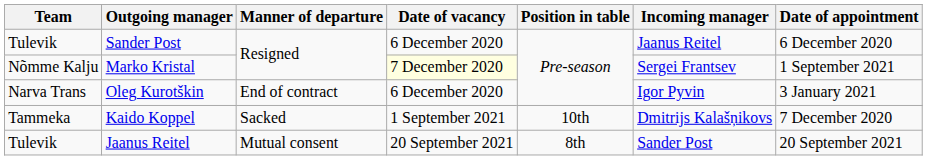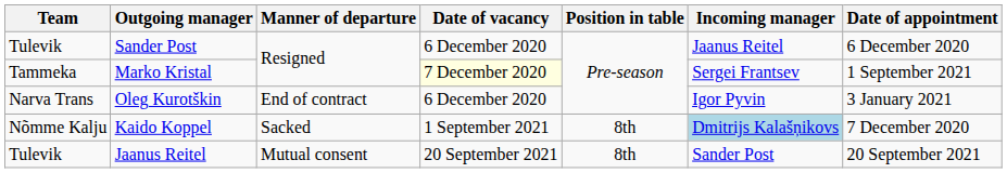 <table class="wikitable">
 <tr>
 <th>Team</th>
 <th>Outgoing manager</th>
 <th>Manner of departure</th>
 <th>Date of vacancy</th>
 <th>Position in table</th>
 <th>Incoming manager</th>
 <th>Date of appointment</th>
 </tr>
 <tr>
 <td>Tulevik</td>
 <td> <a href='#'>Sander Post</a></td>
 <td rowspan=2>Resigned</td>
 <td>6 December 2020</td>
 <td rowspan=3 align=center><em>Pre-season</em></td>
 <td> <a href='#'>Jaanus Reitel</a></td>
 <td>6 December 2020</td>
 </tr>
 <tr>
-<td>Nõmme Kalju</td>
+<td>Tammeka</td>
 <td> <a href='#'>Marko Kristal</a></td>
 <td style="background: lightyellow;">7 December 2020</td>
 <td> <a href='#'>Sergei Frantsev</a></td>
 <td>1 September 2021</td>
 </tr>
 <tr>
 <td>Narva Trans</td>
 <td> <a href='#'>Oleg Kurotškin</a></td>
 <td>End of contract</td>
 <td>6 December 2020</td>
 <td> <a href='#'>Igor Pyvin</a></td>
 <td>3 January 2021</td>
 </tr>
 <tr>
-<td>Tammeka</td>
+<td>Nõmme Kalju</td>
 <td> <a href='#'>Kaido Koppel</a></td>
 <td>Sacked</td>
 <td>1 September 2021</td>
-<td align=center>10th</td>
-<td> <a href='#'>Dmitrijs Kalašņikovs</a></td>
+<td align=center>8th</td>
+<td style="background: lightblue;"> <a href='#'>Dmitrijs Kalašņikovs</a></td>
 <td>7 December 2020</td>
 </tr>
 <tr>
 <td>Tulevik</td>
 <td> <a href='#'>Jaanus Reitel</a></td>
 <td>Mutual consent</td>
 <td>20 September 2021</td>
 <td align=center>8th</td>
 <td> <a href='#'>Sander Post</a></td>
 <td>20 September 2021</td>
 </tr>
 </table>
